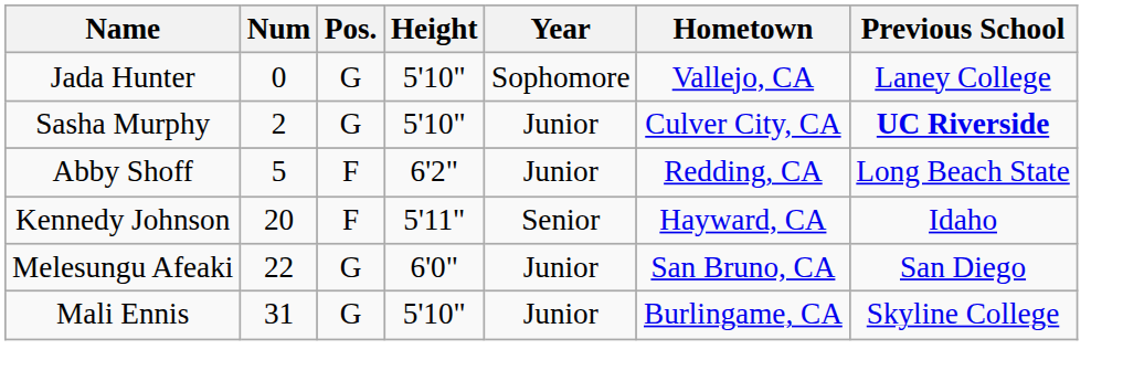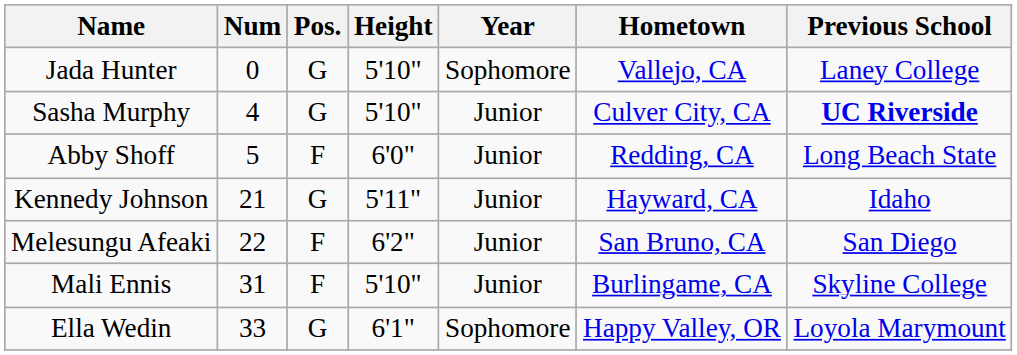 <table class="wikitable sortable" style="text-align: center">
 <tr align=center>
 <th style=>Name</th>
 <th style=>Num</th>
 <th style=>Pos.</th>
 <th style=>Height</th>
 <th style=>Year</th>
 <th style=>Hometown</th>
 <th style=>Previous School</th>
 </tr>
 <tr>
 <td>Jada Hunter</td>
 <td>0</td>
 <td>G</td>
 <td>5'10"</td>
 <td>Sophomore</td>
 <td><a href='#'>Vallejo, CA</a></td>
 <td><a href='#'>Laney College</a></td>
 </tr>
 <tr>
 <td>Sasha Murphy</td>
-<td>2</td>
+<td>4</td>
 <td>G</td>
 <td>5'10"</td>
 <td>Junior</td>
 <td><a href='#'>Culver City, CA</a></td>
 <td><strong><a href='#'>UC Riverside</a></strong></td>
 </tr>
 <tr>
 <td>Abby Shoff</td>
 <td>5</td>
 <td>F</td>
-<td>6'2"</td>
+<td>6'0"</td>
 <td>Junior</td>
 <td><a href='#'>Redding, CA</a></td>
 <td><a href='#'>Long Beach State</a></td>
 </tr>
 <tr>
 <td>Kennedy Johnson</td>
-<td>20</td>
-<td>F</td>
+<td>21</td>
+<td>G</td>
 <td>5'11"</td>
-<td>Senior</td>
+<td>Junior</td>
 <td><a href='#'>Hayward, CA</a></td>
 <td><a href='#'>Idaho</a></td>
 </tr>
 <tr>
 <td>Melesungu Afeaki</td>
 <td>22</td>
-<td>G</td>
-<td>6'0"</td>
+<td>F</td>
+<td>6'2"</td>
 <td>Junior</td>
 <td><a href='#'>San Bruno, CA</a></td>
 <td><a href='#'>San Diego</a></td>
 </tr>
 <tr>
 <td>Mali Ennis</td>
 <td>31</td>
-<td>G</td>
+<td>F</td>
 <td>5'10"</td>
 <td>Junior</td>
 <td><a href='#'>Burlingame, CA</a></td>
 <td><a href='#'>Skyline College</a></td>
 </tr>
+<tr>
+<td>Ella Wedin</td>
+<td>33</td>
+<td>G</td>
+<td>6'1"</td>
+<td>Sophomore</td>
+<td><a href='#'>Happy Valley, OR</a></td>
+<td><a href='#'>Loyola Marymount</a></td>
+</tr>
 </table>
